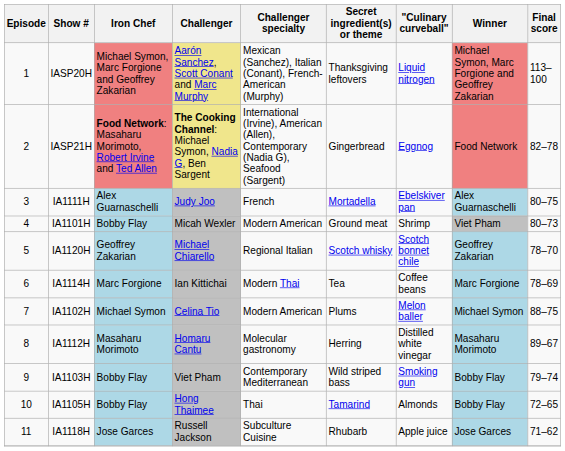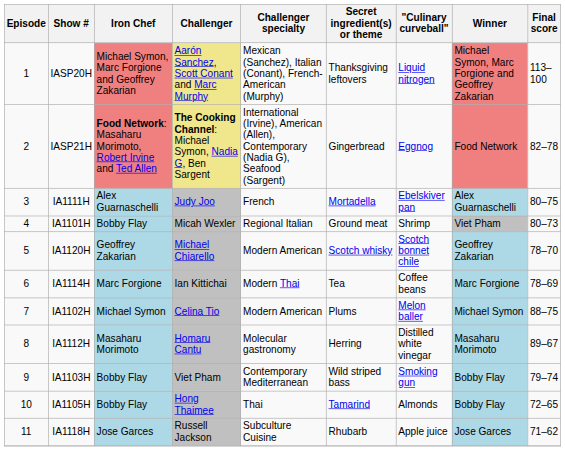 <table class="wikitable sortable" width="100%">
 <tr>
 <th><span>Episode</span></th>
 <th><span>Show #</span></th>
 <th><span>Iron Chef</span></th>
 <th><span>Challenger</span></th>
 <th><span>Challenger specialty</span></th>
 <th><span>Secret ingredient(s) or theme</span></th>
 <th><span>"Culinary curveball"</span></th>
 <th><span>Winner</span></th>
 <th><span>Final score</span></th>
 </tr>
 <tr>
 <td style="text-align:center">1</td>
 <td style="text-align:center">IASP20H</td>
 <td style="background:lightcoral">Michael Symon, Marc Forgione and Geoffrey Zakarian</td>
 <td style="background:khaki"><a href='#'>Aarón Sanchez</a>, <a href='#'>Scott Conant</a> and <a href='#'>Marc Murphy</a></td>
 <td>Mexican (Sanchez), Italian (Conant), French-American (Murphy)</td>
 <td>Thanksgiving leftovers</td>
 <td><a href='#'>Liquid nitrogen</a></td>
 <td style="background:lightcoral">Michael Symon, Marc Forgione and Geoffrey Zakarian</td>
 <td>113–100</td>
 </tr>
 <tr>
 <td style="text-align:center">2</td>
 <td style="text-align:center">IASP21H</td>
 <td style="background:lightcoral"><strong>Food Network</strong>:  Masaharu Morimoto, <a href='#'>Robert Irvine</a> and <a href='#'>Ted Allen</a></td>
 <td style="background:khaki"><strong>The Cooking Channel</strong>: Michael Symon, <a href='#'>Nadia G</a>, Ben Sargent</td>
 <td>International (Irvine), American (Allen), Contemporary (Nadia G), Seafood (Sargent)</td>
 <td>Gingerbread</td>
 <td><a href='#'>Eggnog</a></td>
 <td style="background:lightcoral">Food Network</td>
 <td>82–78</td>
 </tr>
 <tr>
 <td style="text-align:center">3</td>
 <td style="text-align:center">IA1111H</td>
 <td style="background:lightblue">Alex Guarnaschelli</td>
 <td style="background:silver"><a href='#'>Judy Joo</a></td>
 <td>French</td>
 <td><a href='#'>Mortadella</a></td>
 <td><a href='#'>Ebelskiver pan</a></td>
 <td style="background:lightblue">Alex Guarnaschelli</td>
 <td>80–75</td>
 </tr>
 <tr>
 <td style="text-align:center">4</td>
 <td style="text-align:center">IA1101H</td>
 <td style="background:lightblue">Bobby Flay</td>
 <td style="background:silver">Micah Wexler</td>
-<td>Modern American</td>
+<td>Regional Italian</td>
 <td>Ground meat</td>
 <td>Shrimp</td>
 <td style="background:silver">Viet Pham</td>
 <td>80–73</td>
 </tr>
 <tr>
 <td style="text-align:center">5</td>
 <td style="text-align:center">IA1120H</td>
 <td style="background:lightblue">Geoffrey Zakarian</td>
 <td style="background:silver"><a href='#'>Michael Chiarello</a></td>
-<td>Regional Italian</td>
+<td>Modern American</td>
 <td><a href='#'>Scotch whisky</a></td>
 <td><a href='#'>Scotch bonnet chile</a></td>
 <td style="background:lightblue">Geoffrey Zakarian</td>
 <td>78–70</td>
 </tr>
 <tr>
 <td style="text-align:center">6</td>
 <td style="text-align:center">IA1114H</td>
 <td style="background:lightblue">Marc Forgione</td>
 <td style="background:silver">Ian Kittichai</td>
 <td>Modern <a href='#'>Thai</a></td>
 <td>Tea</td>
 <td>Coffee beans</td>
 <td style="background:lightblue">Marc Forgione</td>
 <td>78–69</td>
 </tr>
 <tr>
 <td style="text-align:center">7</td>
 <td style="text-align:center">IA1102H</td>
 <td style="background:lightblue">Michael Symon</td>
 <td style="background:silver"><a href='#'>Celina Tio</a></td>
 <td>Modern American</td>
 <td>Plums</td>
 <td><a href='#'>Melon baller</a></td>
 <td style="background:lightblue">Michael Symon</td>
 <td>88–75</td>
 </tr>
 <tr>
 <td style="text-align:center">8</td>
 <td style="text-align:center">IA1112H</td>
 <td style="background:lightblue">Masaharu Morimoto</td>
 <td style="background:silver"><a href='#'>Homaru Cantu</a></td>
 <td>Molecular gastronomy</td>
 <td>Herring</td>
 <td>Distilled white vinegar</td>
 <td style="background:lightblue">Masaharu Morimoto</td>
 <td>89–67</td>
 </tr>
 <tr>
 <td style="text-align:center">9</td>
 <td style="text-align:center">IA1103H</td>
 <td style="background:lightblue">Bobby Flay</td>
 <td style="background:silver">Viet Pham</td>
 <td>Contemporary Mediterranean</td>
 <td>Wild striped bass</td>
 <td><a href='#'>Smoking gun</a></td>
 <td style="background:lightblue">Bobby Flay</td>
 <td>79–74</td>
 </tr>
 <tr>
 <td style="text-align:center">10</td>
 <td style="text-align:center">IA1105H</td>
 <td style="background:lightblue">Bobby Flay</td>
 <td style="background:silver"><a href='#'>Hong Thaimee</a></td>
 <td>Thai</td>
 <td><a href='#'>Tamarind</a></td>
 <td>Almonds</td>
 <td style="background:lightblue">Bobby Flay</td>
 <td>72–65</td>
 </tr>
 <tr>
 <td style="text-align:center">11</td>
 <td style="text-align:center">IA1118H</td>
 <td style="background:lightblue">Jose Garces</td>
 <td style="background:silver">Russell Jackson</td>
 <td>Subculture Cuisine</td>
 <td>Rhubarb</td>
 <td>Apple juice</td>
 <td style="background:lightblue">Jose Garces</td>
 <td>71–62</td>
 </tr>
 <tr>
 </tr>
 </table>
